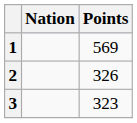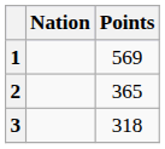 <table class=wikitable style="font-size:95%;">
 <tr style="background:#ccccff;">
 <th></th>
 <th>Nation</th>
 <th>Points</th>
 </tr>
 <tr>
 <th>1</th>
 <td></td>
 <td align="center">569</td>
 </tr>
 <tr>
 <th>2</th>
 <td></td>
-<td align="center">326</td>
+<td align="center">365</td>
 </tr>
 <tr>
 <th>3</th>
 <td></td>
-<td align="center">323</td>
+<td align="center">318</td>
 </tr>
 <tr>
 </tr>
 </table>
